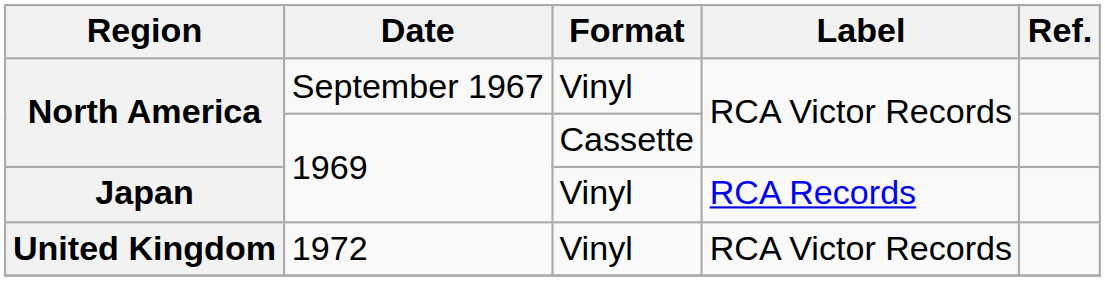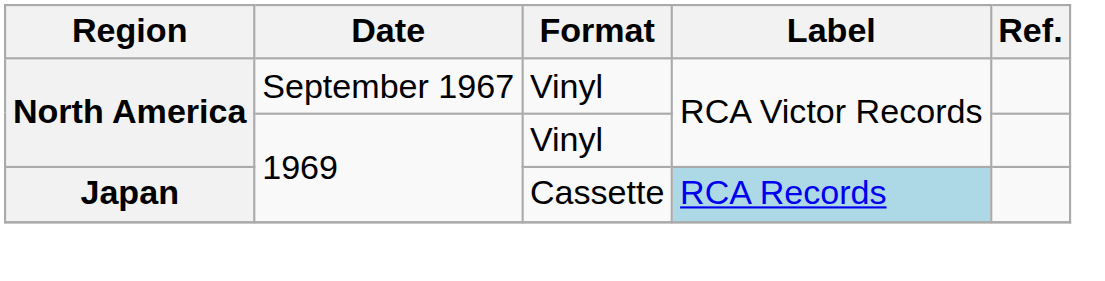 <table class="wikitable plainrowheaders">
 <tr>
 <th scope="col">Region</th>
 <th scope="col">Date</th>
 <th scope="col">Format</th>
 <th scope="col">Label</th>
 <th scope="col">Ref.</th>
 </tr>
 <tr>
 <th scope="row" rowspan="2">North America</th>
 <td>September 1967</td>
 <td>Vinyl</td>
 <td rowspan="2">RCA Victor Records</td>
 <td></td>
 </tr>
 <tr>
 <td rowspan="2">1969</td>
-<td>Cassette</td>
+<td>Vinyl</td>
 <td></td>
 </tr>
 <tr>
 <th scope="row">Japan</th>
-<td>Vinyl</td>
-<td><a href='#'>RCA Records</a></td>
-<td></td>
-</tr>
-<tr>
-<th scope="row">United Kingdom</th>
-<td>1972</td>
-<td>Vinyl</td>
-<td>RCA Victor Records</td>
+<td>Cassette</td>
+<td style="background: lightblue;"><a href='#'>RCA Records</a></td>
 <td></td>
 </tr>
 <tr>
 </tr>
 </table>
